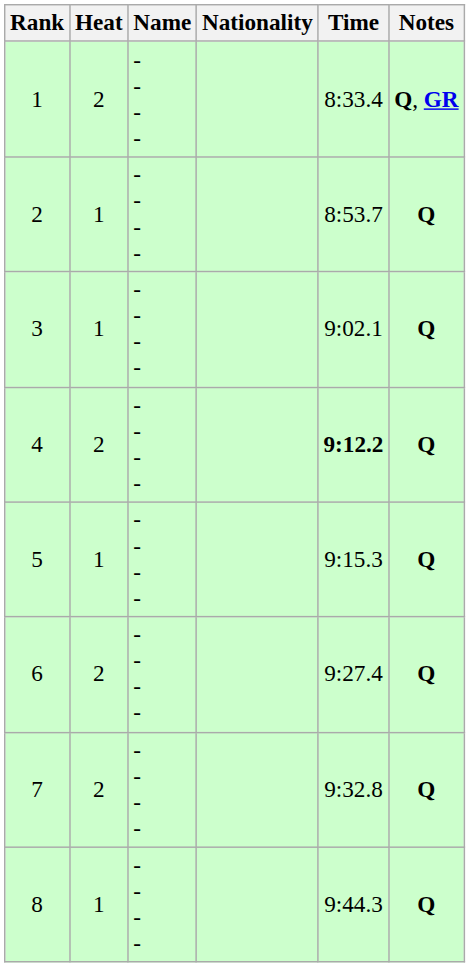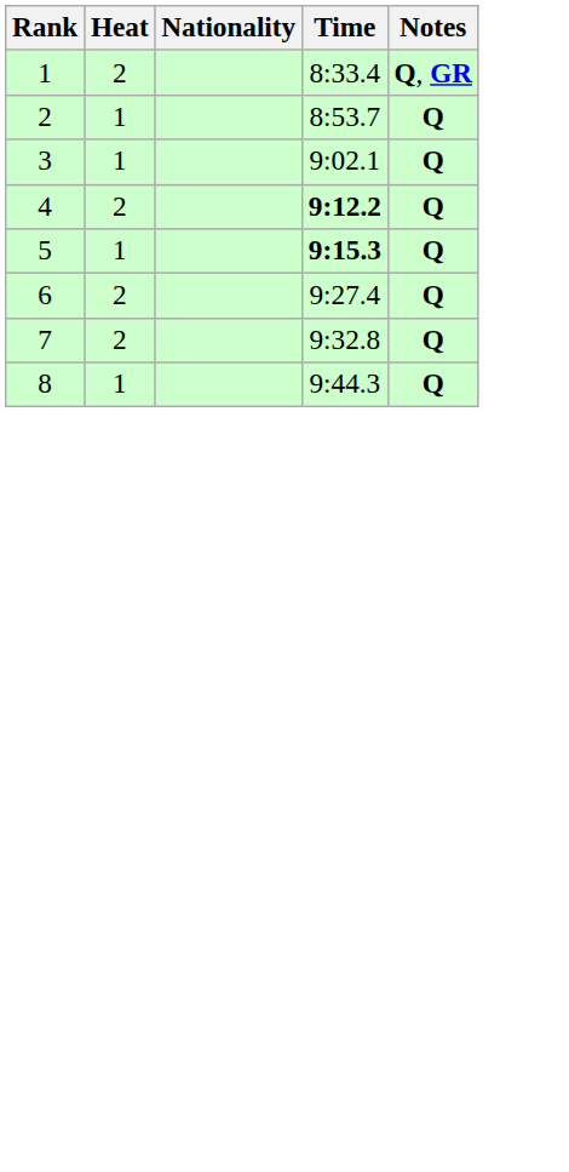 <table class="wikitable sortable" style="text-align:center">
 <tr>
 <th>Rank</th>
 <th>Heat</th>
-<th>Name</th>
 <th>Nationality</th>
 <th>Time</th>
 <th>Notes</th>
 </tr>
 <tr bgcolor=ccffcc>
 <td>1</td>
 <td>2</td>
-<td align=left>- <br> - <br> - <br> -</td>
 <td align=left></td>
 <td>8:33.4</td>
 <td><strong>Q</strong>, <strong><a href='#'>GR</a></strong></td>
 </tr>
 <tr bgcolor=ccffcc>
 <td>2</td>
 <td>1</td>
-<td align=left>- <br> - <br> - <br> -</td>
 <td align=left></td>
 <td>8:53.7</td>
 <td><strong>Q</strong></td>
 </tr>
 <tr bgcolor=ccffcc>
 <td>3</td>
 <td>1</td>
-<td align=left>- <br> - <br> - <br> -</td>
 <td align=left></td>
 <td>9:02.1</td>
 <td><strong>Q</strong></td>
 </tr>
 <tr bgcolor=ccffcc>
 <td>4</td>
 <td>2</td>
-<td align=left>- <br> - <br> - <br> -</td>
 <td align=left></td>
 <td><strong>9:12.2</strong></td>
 <td><strong>Q</strong></td>
 </tr>
 <tr bgcolor=ccffcc>
 <td>5</td>
 <td>1</td>
-<td align=left>- <br> - <br> - <br> -</td>
 <td align=left></td>
-<td>9:15.3</td>
+<td><strong>9:15.3</strong></td>
 <td><strong>Q</strong></td>
 </tr>
 <tr bgcolor=ccffcc>
 <td>6</td>
 <td>2</td>
-<td align=left>- <br> - <br> - <br> -</td>
 <td align=left></td>
 <td>9:27.4</td>
 <td><strong>Q</strong></td>
 </tr>
 <tr bgcolor=ccffcc>
 <td>7</td>
 <td>2</td>
-<td align=left>- <br> - <br> - <br> -</td>
 <td align=left></td>
 <td>9:32.8</td>
 <td><strong>Q</strong></td>
 </tr>
 <tr bgcolor=ccffcc>
 <td>8</td>
 <td>1</td>
-<td align=left>- <br> - <br> - <br> -</td>
 <td align=left></td>
 <td>9:44.3</td>
 <td><strong>Q</strong></td>
 </tr>
 </table>
